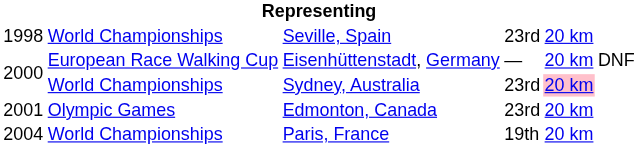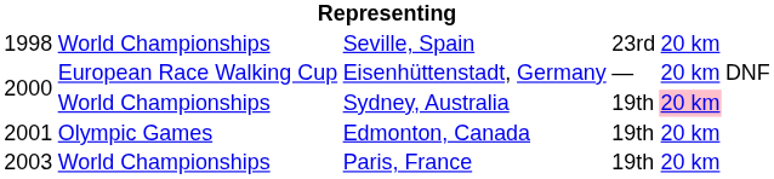 <table>
 <tr>
 <th colspan="6">Representing </th>
 </tr>
 <tr>
 <td>1998</td>
 <td><a href='#'>World Championships</a></td>
 <td><a href='#'>Seville, Spain</a></td>
 <td>23rd</td>
 <td><a href='#'>20 km</a></td>
 <td></td>
 </tr>
 <tr>
 <td rowspan=2>2000</td>
 <td><a href='#'>European Race Walking Cup</a></td>
 <td><a href='#'>Eisenhüttenstadt</a>, <a href='#'>Germany</a></td>
 <td>—</td>
 <td><a href='#'>20 km</a></td>
 <td>DNF</td>
 </tr>
 <tr>
 <td><a href='#'>World Championships</a></td>
 <td><a href='#'>Sydney, Australia</a></td>
-<td>23rd</td>
+<td>19th</td>
 <td style="background: pink;"><a href='#'>20 km</a></td>
 <td></td>
 </tr>
 <tr>
 <td>2001</td>
 <td><a href='#'>Olympic Games</a></td>
 <td><a href='#'>Edmonton, Canada</a></td>
-<td>23rd</td>
+<td>19th</td>
 <td><a href='#'>20 km</a></td>
 <td></td>
 </tr>
 <tr>
-<td>2004</td>
+<td>2003</td>
 <td><a href='#'>World Championships</a></td>
 <td><a href='#'>Paris, France</a></td>
 <td>19th</td>
 <td><a href='#'>20 km</a></td>
 <td></td>
 </tr>
 </table>
